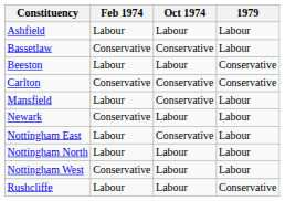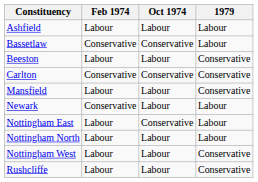 <table class="wikitable">
 <tr>
 <th>Constituency</th>
 <th>Feb 1974</th>
 <th>Oct 1974</th>
 <th>1979</th>
 </tr>
 <tr>
 <td><a href='#'>Ashfield</a></td>
 <td bgcolor=>Labour</td>
 <td bgcolor=>Labour</td>
 <td bgcolor=>Labour</td>
 </tr>
 <tr>
 <td><a href='#'>Bassetlaw</a></td>
 <td bgcolor=>Conservative</td>
 <td bgcolor=>Conservative</td>
 <td bgcolor=>Labour</td>
 </tr>
 <tr>
 <td><a href='#'>Beeston</a></td>
 <td bgcolor=>Labour</td>
 <td bgcolor=>Labour</td>
 <td bgcolor=>Conservative</td>
 </tr>
 <tr>
 <td><a href='#'>Carlton</a></td>
 <td bgcolor=>Conservative</td>
 <td bgcolor=>Conservative</td>
 <td bgcolor=>Conservative</td>
 </tr>
 <tr>
 <td><a href='#'>Mansfield</a></td>
 <td bgcolor=>Labour</td>
+<td bgcolor=>Labour</td>
 <td bgcolor=>Conservative</td>
-<td bgcolor=>Labour</td>
 </tr>
 <tr>
 <td><a href='#'>Newark</a></td>
 <td bgcolor=>Conservative</td>
 <td bgcolor=>Labour</td>
 <td bgcolor=>Labour</td>
 </tr>
 <tr>
 <td><a href='#'>Nottingham East</a></td>
 <td bgcolor=>Labour</td>
 <td bgcolor=>Conservative</td>
 <td bgcolor=>Labour</td>
 </tr>
 <tr>
 <td><a href='#'>Nottingham North</a></td>
 <td bgcolor=>Labour</td>
 <td bgcolor=>Labour</td>
 <td bgcolor=>Labour</td>
 </tr>
 <tr>
 <td><a href='#'>Nottingham West</a></td>
-<td bgcolor=>Conservative</td>
 <td bgcolor=>Labour</td>
 <td bgcolor=>Labour</td>
+<td bgcolor=>Conservative</td>
 </tr>
 <tr>
 <td><a href='#'>Rushcliffe</a></td>
 <td bgcolor=>Labour</td>
 <td bgcolor=>Labour</td>
 <td bgcolor=>Conservative</td>
 </tr>
 </table>
